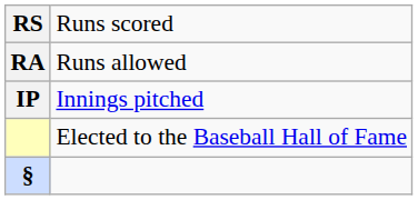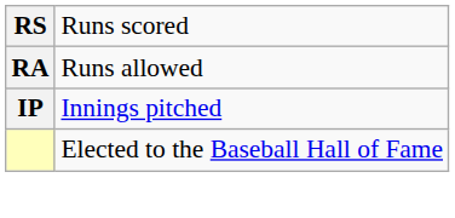 <table class="wikitable plainrowheaders">
 <tr>
 <th scope="row">RS</th>
 <td>Runs scored</td>
 </tr>
 <tr>
 <th scope="row">RA</th>
 <td>Runs allowed</td>
 </tr>
 <tr>
 <th scope="row">IP</th>
 <td><a href='#'>Innings pitched</a></td>
 </tr>
 <tr>
 <th scope="row" style="background:#ffb;"></th>
 <td>Elected to the <a href='#'>Baseball Hall of Fame</a></td>
 </tr>
-<tr>
-<th scope="row" style="background:#ccddff;">§</th>
-<td></td>
-</tr>
 </table>
